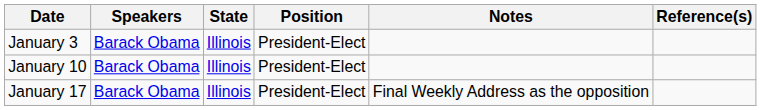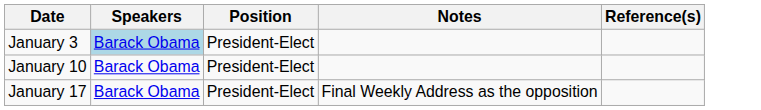 <table class="wikitable sortable mw-collapsible mw-collapsed">
 <tr>
 <th style="text-align: center;">Date</th>
 <th style="text-align: center;">Speakers</th>
-<th style="text-align: center;">State</th>
 <th style="text-align: center;">Position</th>
 <th style="text-align: center;">Notes</th>
 <th style="text-align: center;">Reference(s)</th>
 </tr>
 <tr>
 <td>January 3</td>
-<td><a href='#'>Barack Obama</a></td>
-<td><a href='#'>Illinois</a></td>
+<td style="background: lightblue;"><a href='#'>Barack Obama</a></td>
 <td>President-Elect</td>
 <td></td>
 <td></td>
 </tr>
 <tr>
 <td>January 10</td>
 <td><a href='#'>Barack Obama</a></td>
-<td><a href='#'>Illinois</a></td>
 <td>President-Elect</td>
 <td></td>
 <td></td>
 </tr>
 <tr>
 <td>January 17</td>
 <td><a href='#'>Barack Obama</a></td>
-<td><a href='#'>Illinois</a></td>
 <td>President-Elect</td>
 <td>Final Weekly Address as the opposition</td>
 <td></td>
 </tr>
 </table>
